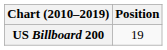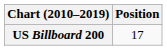 <table class="wikitable plainrowheaders" style="text-align:center">
 <tr>
 <th scope="col">Chart (2010–2019)</th>
 <th scope="col">Position</th>
 </tr>
 <tr>
 <th scope="row">US <em>Billboard</em> 200</th>
-<td>19</td>
+<td>17</td>
 </tr>
 </table>
